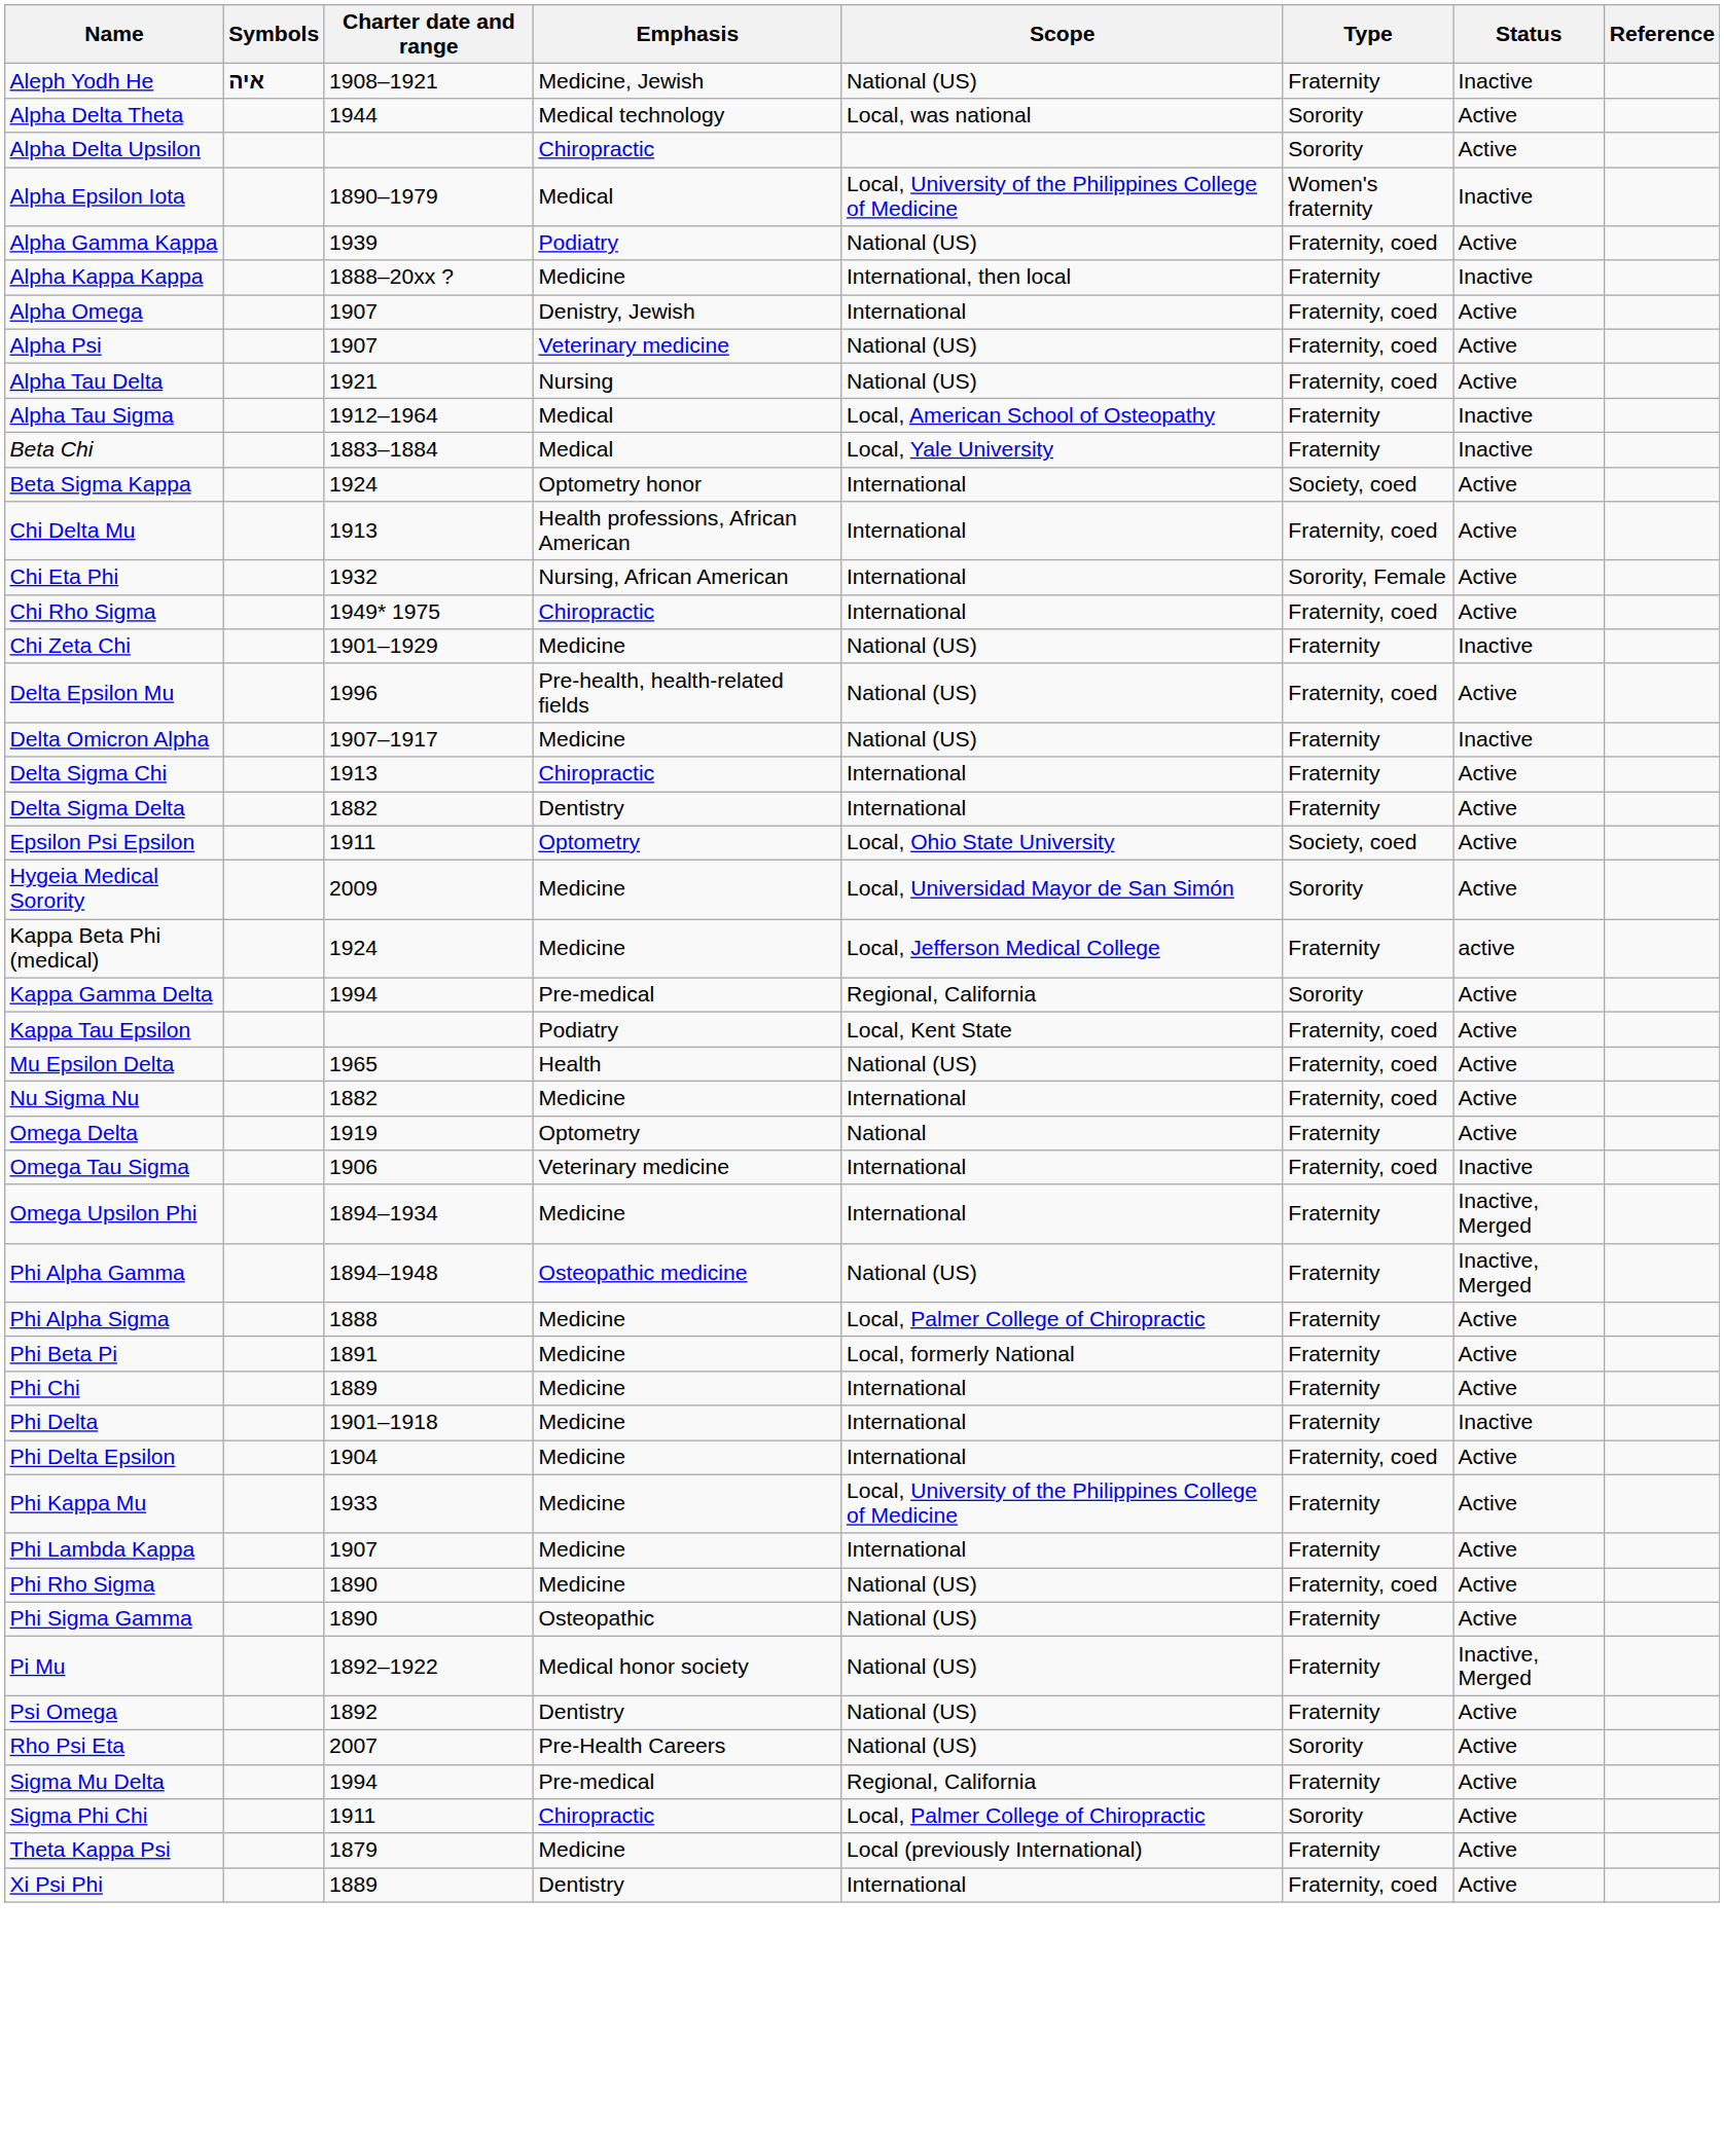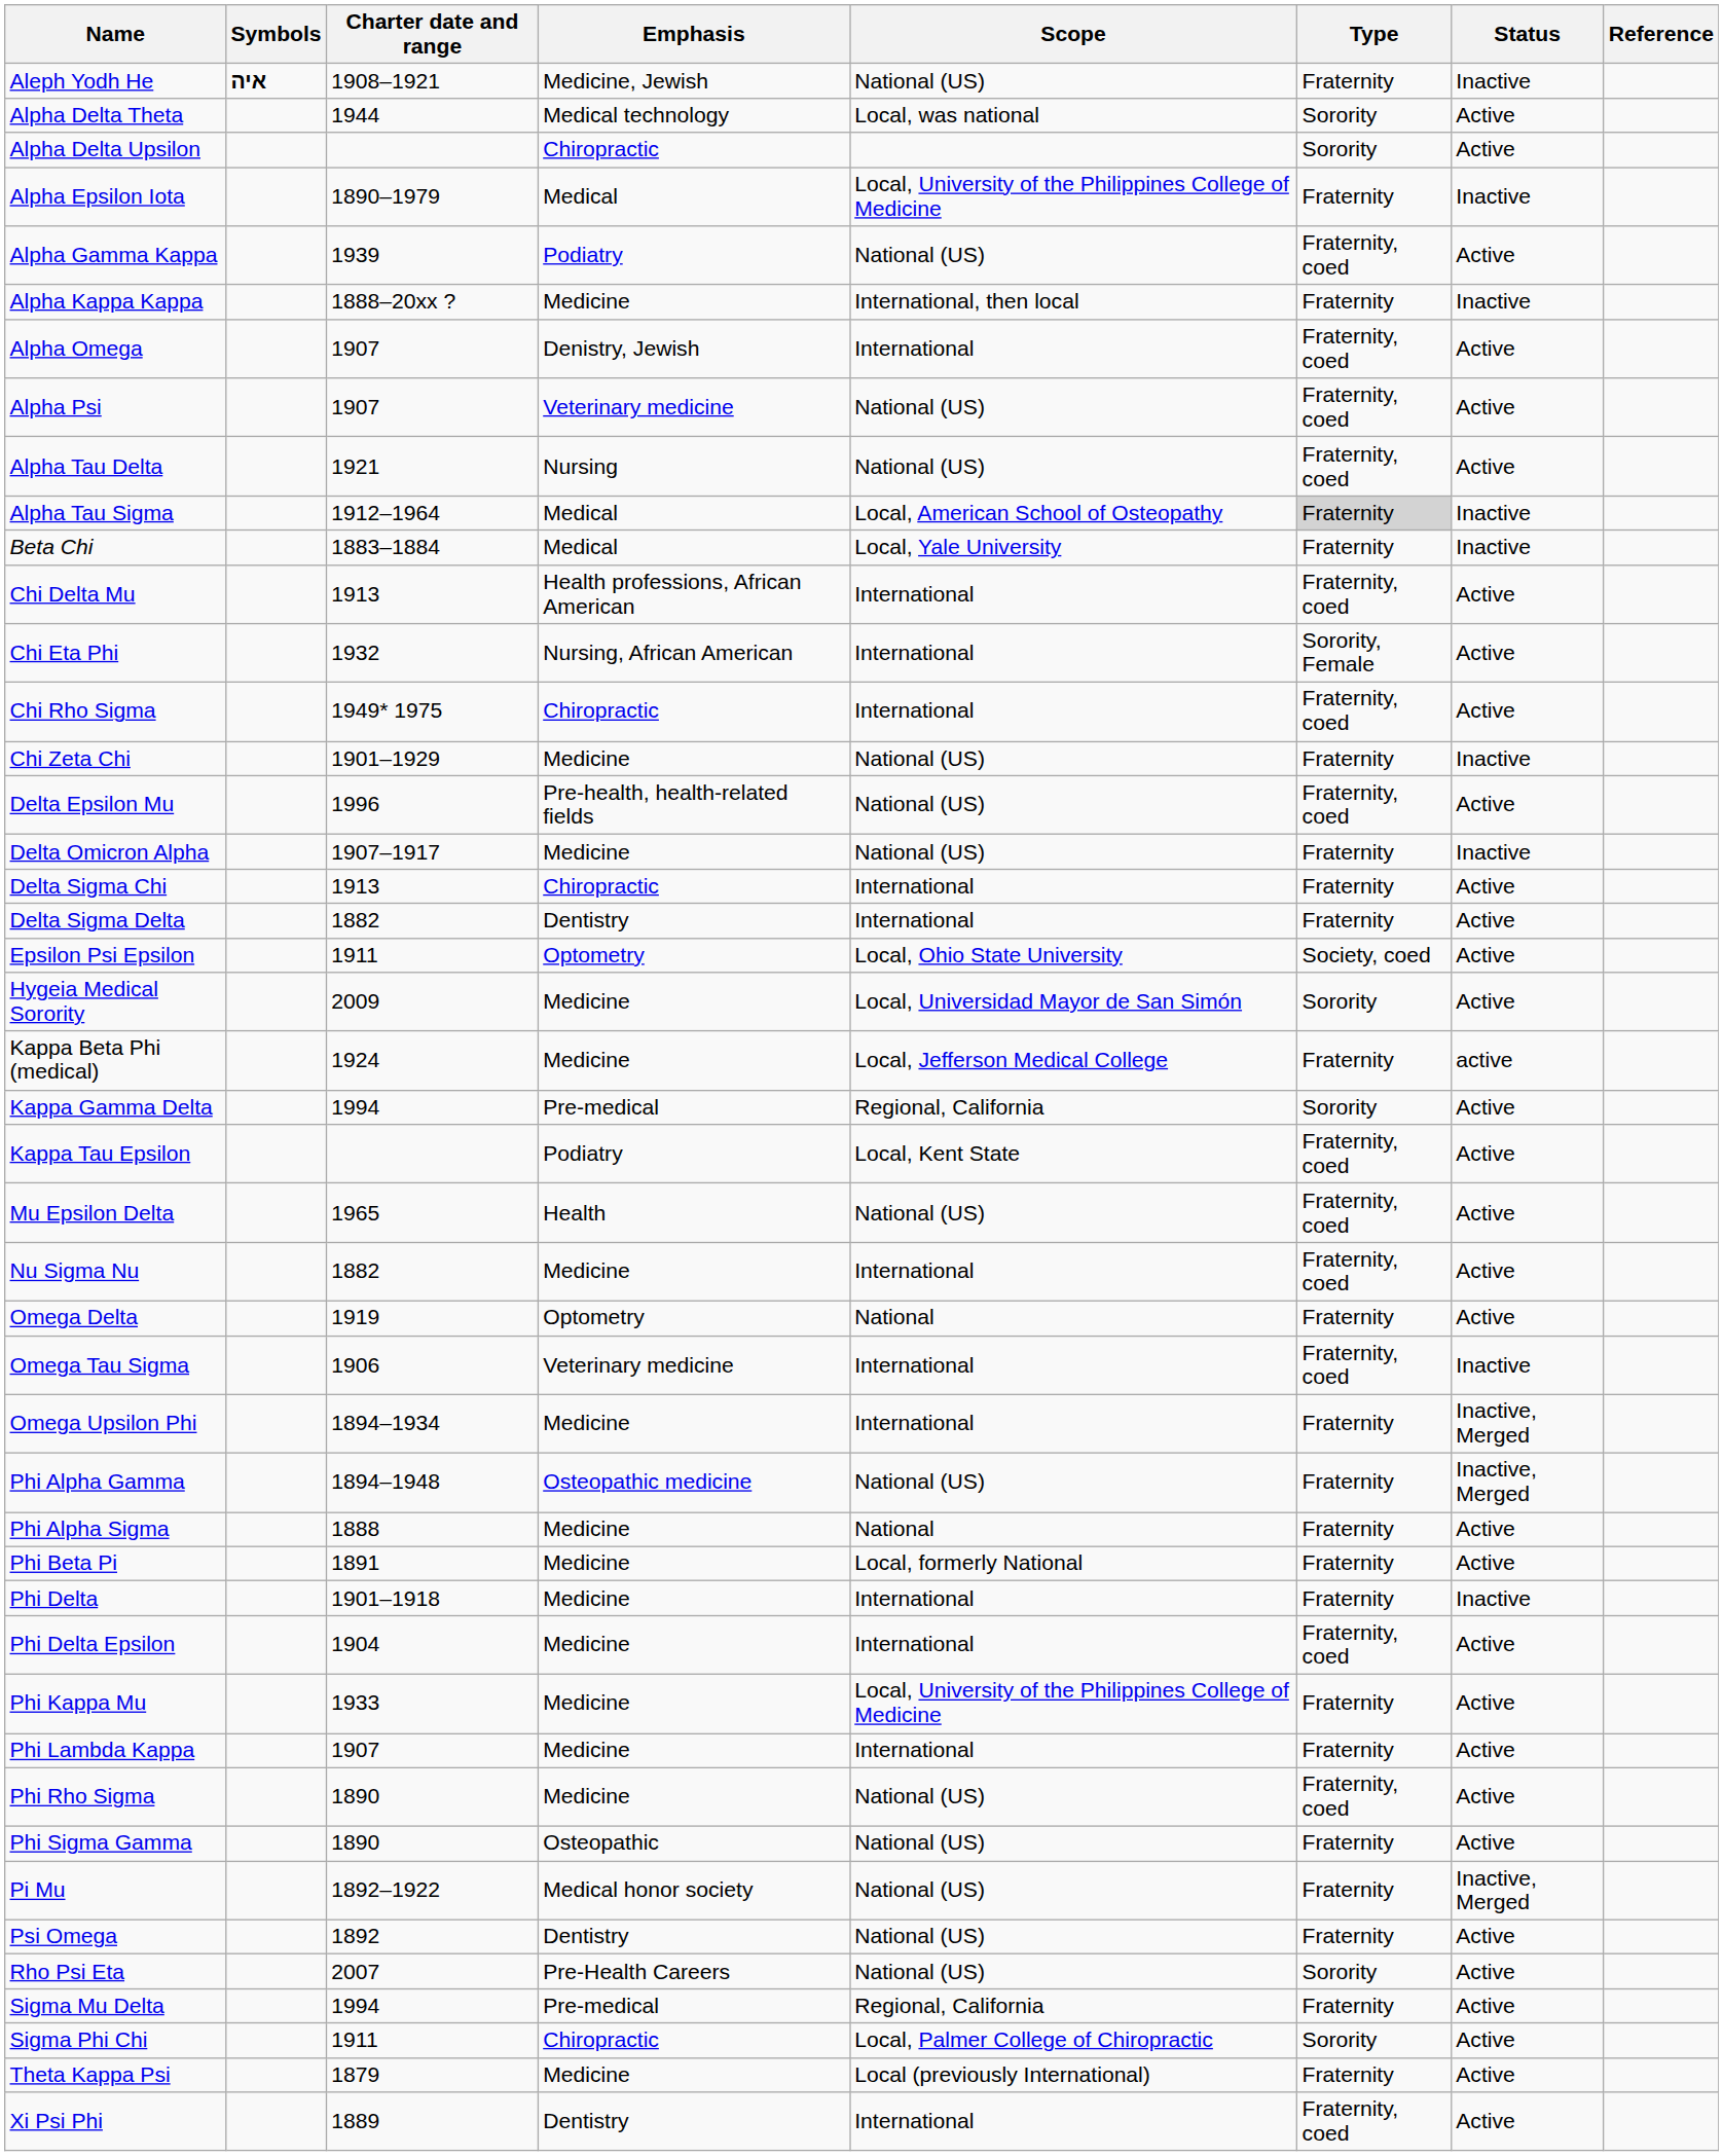 <table class="wikitable sortable" style="width:100%;">
 <tr>
 <th>Name</th>
 <th>Symbols</th>
 <th>Charter date and range</th>
 <th>Emphasis</th>
 <th>Scope</th>
 <th>Type</th>
 <th>Status</th>
 <th>Reference</th>
 </tr>
 <tr>
 <td><a href='#'>Aleph Yodh He</a></td>
 <td><strong>איה</strong></td>
 <td>1908–1921</td>
 <td>Medicine, Jewish</td>
 <td>National (US)</td>
 <td>Fraternity</td>
 <td>Inactive</td>
 <td></td>
 </tr>
 <tr>
 <td><a href='#'>Alpha Delta Theta</a></td>
 <td><strong></strong></td>
 <td>1944</td>
 <td>Medical technology</td>
 <td>Local, was national</td>
 <td>Sorority</td>
 <td>Active</td>
 <td></td>
 </tr>
 <tr>
 <td><a href='#'>Alpha Delta Upsilon</a></td>
 <td><strong></strong></td>
 <td></td>
 <td><a href='#'>Chiropractic</a></td>
 <td></td>
 <td>Sorority</td>
 <td>Active</td>
 <td></td>
 </tr>
 <tr>
 <td><a href='#'>Alpha Epsilon Iota</a></td>
 <td><strong></strong></td>
 <td>1890–1979</td>
 <td>Medical</td>
 <td>Local, <a href='#'>University of the Philippines College of Medicine</a></td>
-<td>Women's fraternity</td>
+<td>Fraternity</td>
 <td>Inactive</td>
 <td></td>
 </tr>
 <tr>
 <td><a href='#'>Alpha Gamma Kappa</a></td>
 <td><strong></strong></td>
 <td>1939</td>
 <td><a href='#'>Podiatry</a></td>
 <td>National (US)</td>
 <td>Fraternity, coed</td>
 <td>Active</td>
 <td></td>
 </tr>
 <tr>
 <td><a href='#'>Alpha Kappa Kappa</a></td>
 <td><strong></strong></td>
 <td>1888–20xx ?</td>
 <td>Medicine</td>
 <td>International, then local</td>
 <td>Fraternity</td>
 <td>Inactive</td>
 <td></td>
 </tr>
 <tr>
 <td><a href='#'>Alpha Omega</a></td>
 <td><strong></strong></td>
 <td>1907</td>
 <td>Denistry, Jewish</td>
 <td>International</td>
 <td>Fraternity, coed</td>
 <td>Active</td>
 <td></td>
 </tr>
 <tr>
 <td><a href='#'>Alpha Psi</a></td>
 <td><strong></strong></td>
 <td>1907</td>
 <td><a href='#'>Veterinary medicine</a></td>
 <td>National (US)</td>
 <td>Fraternity, coed</td>
 <td>Active</td>
 <td></td>
 </tr>
 <tr>
 <td><a href='#'>Alpha Tau Delta</a></td>
 <td><strong></strong></td>
 <td>1921</td>
 <td>Nursing</td>
 <td>National (US)</td>
 <td>Fraternity, coed</td>
 <td>Active</td>
 <td></td>
 </tr>
 <tr>
 <td><a href='#'>Alpha Tau Sigma</a></td>
 <td><strong></strong></td>
 <td>1912–1964</td>
 <td>Medical</td>
 <td>Local, <a href='#'>American School of Osteopathy</a></td>
-<td>Fraternity</td>
+<td style="background: lightgrey;">Fraternity</td>
 <td>Inactive</td>
 <td></td>
 </tr>
 <tr>
 <td><em>Beta Chi</em></td>
 <td></td>
 <td>1883–1884</td>
 <td>Medical</td>
 <td>Local, <a href='#'>Yale University</a></td>
 <td>Fraternity</td>
 <td>Inactive</td>
-<td></td>
-</tr>
-<tr>
-<td><a href='#'>Beta Sigma Kappa</a></td>
-<td><strong></strong></td>
-<td>1924</td>
-<td>Optometry honor</td>
-<td>International</td>
-<td>Society, coed</td>
-<td>Active</td>
 <td></td>
 </tr>
 <tr>
 <td><a href='#'>Chi Delta Mu</a></td>
 <td><strong></strong></td>
 <td>1913</td>
 <td>Health professions, African American</td>
 <td>International</td>
 <td>Fraternity, coed</td>
 <td>Active</td>
 <td></td>
 </tr>
 <tr>
 <td><a href='#'>Chi Eta Phi</a></td>
 <td><strong></strong></td>
 <td>1932</td>
 <td>Nursing, African American</td>
 <td>International</td>
 <td>Sorority, Female</td>
 <td>Active</td>
 <td></td>
 </tr>
 <tr>
 <td><a href='#'>Chi Rho Sigma</a></td>
 <td><strong></strong></td>
 <td>1949* 1975</td>
 <td><a href='#'>Chiropractic</a></td>
 <td>International</td>
 <td>Fraternity, coed</td>
 <td>Active</td>
 <td></td>
 </tr>
 <tr>
 <td><a href='#'>Chi Zeta Chi</a></td>
 <td><strong></strong></td>
 <td>1901–1929</td>
 <td>Medicine</td>
 <td>National (US)</td>
 <td>Fraternity</td>
 <td>Inactive</td>
 <td></td>
 </tr>
 <tr>
 <td><a href='#'>Delta Epsilon Mu</a></td>
 <td><strong></strong></td>
 <td>1996</td>
 <td>Pre-health, health-related fields</td>
 <td>National (US)</td>
 <td>Fraternity, coed</td>
 <td>Active</td>
 <td></td>
 </tr>
 <tr>
 <td><a href='#'>Delta Omicron Alpha</a></td>
 <td><strong></strong></td>
 <td>1907–1917</td>
 <td>Medicine</td>
 <td>National (US)</td>
 <td>Fraternity</td>
 <td>Inactive</td>
 <td></td>
 </tr>
 <tr>
 <td><a href='#'>Delta Sigma Chi</a></td>
 <td><strong></strong></td>
 <td>1913</td>
 <td><a href='#'>Chiropractic</a></td>
 <td>International</td>
 <td>Fraternity</td>
 <td>Active</td>
 <td></td>
 </tr>
 <tr>
 <td><a href='#'>Delta Sigma Delta</a></td>
 <td><strong></strong></td>
 <td>1882</td>
 <td>Dentistry</td>
 <td>International</td>
 <td>Fraternity</td>
 <td>Active</td>
 <td></td>
 </tr>
 <tr>
 <td><a href='#'>Epsilon Psi Epsilon</a></td>
 <td><strong></strong></td>
 <td>1911</td>
 <td><a href='#'>Optometry</a></td>
 <td>Local, <a href='#'>Ohio State University</a></td>
 <td>Society, coed</td>
 <td>Active</td>
 <td></td>
 </tr>
 <tr>
 <td><a href='#'>Hygeia Medical Sorority</a></td>
 <td><strong></strong></td>
 <td>2009</td>
 <td>Medicine</td>
 <td>Local, <a href='#'>Universidad Mayor de San Simón</a></td>
 <td>Sorority</td>
 <td>Active</td>
 <td></td>
 </tr>
 <tr>
 <td>Kappa Beta Phi (medical)</td>
 <td><strong></strong></td>
 <td>1924</td>
 <td>Medicine</td>
 <td>Local, <a href='#'>Jefferson Medical College</a></td>
 <td>Fraternity</td>
 <td>active</td>
 <td></td>
 </tr>
 <tr>
 <td><a href='#'>Kappa Gamma Delta</a></td>
 <td><strong></strong></td>
 <td>1994</td>
 <td>Pre-medical</td>
 <td>Regional, California</td>
 <td>Sorority</td>
 <td>Active</td>
 <td></td>
 </tr>
 <tr>
 <td><a href='#'>Kappa Tau Epsilon</a></td>
 <td><strong></strong></td>
 <td></td>
 <td>Podiatry</td>
 <td>Local, Kent State</td>
 <td>Fraternity, coed</td>
 <td>Active</td>
 <td></td>
 </tr>
 <tr>
 <td><a href='#'>Mu Epsilon Delta</a></td>
 <td><strong></strong></td>
 <td>1965</td>
 <td>Health</td>
 <td>National (US)</td>
 <td>Fraternity, coed</td>
 <td>Active</td>
 <td></td>
 </tr>
 <tr>
 <td><a href='#'>Nu Sigma Nu</a></td>
 <td><strong></strong></td>
 <td>1882</td>
 <td>Medicine</td>
 <td>International</td>
 <td>Fraternity, coed</td>
 <td>Active</td>
 <td></td>
 </tr>
 <tr>
 <td><a href='#'>Omega Delta</a></td>
 <td><strong></strong></td>
 <td>1919</td>
 <td>Optometry</td>
 <td>National</td>
 <td>Fraternity</td>
 <td>Active</td>
 <td></td>
 </tr>
 <tr>
 <td><a href='#'>Omega Tau Sigma</a></td>
 <td><strong></strong></td>
 <td>1906</td>
 <td>Veterinary medicine</td>
 <td>International</td>
 <td>Fraternity, coed</td>
 <td>Inactive</td>
 <td></td>
 </tr>
 <tr>
 <td><a href='#'>Omega Upsilon Phi</a></td>
 <td><strong></strong></td>
 <td>1894–1934</td>
 <td>Medicine</td>
 <td>International</td>
 <td>Fraternity</td>
 <td>Inactive, Merged</td>
 <td></td>
 </tr>
 <tr>
 <td><a href='#'>Phi Alpha Gamma</a></td>
 <td><strong></strong></td>
 <td>1894–1948</td>
 <td><a href='#'>Osteopathic medicine</a></td>
 <td>National (US)</td>
 <td>Fraternity</td>
 <td>Inactive, Merged</td>
 <td></td>
 </tr>
 <tr>
 <td><a href='#'>Phi Alpha Sigma</a></td>
 <td><strong></strong></td>
 <td>1888</td>
 <td>Medicine</td>
-<td>Local, <a href='#'>Palmer College of Chiropractic</a></td>
+<td>National</td>
 <td>Fraternity</td>
 <td>Active</td>
 <td></td>
 </tr>
 <tr>
 <td><a href='#'>Phi Beta Pi</a></td>
 <td><strong></strong></td>
 <td>1891</td>
 <td>Medicine</td>
 <td>Local, formerly National</td>
-<td>Fraternity</td>
-<td>Active</td>
-<td></td>
-</tr>
-<tr>
-<td><a href='#'>Phi Chi</a></td>
-<td><strong></strong></td>
-<td>1889</td>
-<td>Medicine</td>
-<td>International</td>
 <td>Fraternity</td>
 <td>Active</td>
 <td></td>
 </tr>
 <tr>
 <td><a href='#'>Phi Delta</a></td>
 <td><strong></strong></td>
 <td>1901–1918</td>
 <td>Medicine</td>
 <td>International</td>
 <td>Fraternity</td>
 <td>Inactive</td>
 <td></td>
 </tr>
 <tr>
 <td><a href='#'>Phi Delta Epsilon</a></td>
 <td><strong></strong></td>
 <td>1904</td>
 <td>Medicine</td>
 <td>International</td>
 <td>Fraternity, coed</td>
 <td>Active</td>
 <td></td>
 </tr>
 <tr>
 <td><a href='#'>Phi Kappa Mu</a></td>
 <td><strong></strong></td>
 <td>1933</td>
 <td>Medicine</td>
 <td>Local, <a href='#'>University of the Philippines College of Medicine</a></td>
 <td>Fraternity</td>
 <td>Active</td>
 <td></td>
 </tr>
 <tr>
 <td><a href='#'>Phi Lambda Kappa</a></td>
 <td><strong></strong></td>
 <td>1907</td>
 <td>Medicine</td>
 <td>International</td>
 <td>Fraternity</td>
 <td>Active</td>
 <td></td>
 </tr>
 <tr>
 <td><a href='#'>Phi Rho Sigma</a></td>
 <td><strong></strong></td>
 <td>1890</td>
 <td>Medicine</td>
 <td>National (US)</td>
 <td>Fraternity, coed</td>
 <td>Active</td>
 <td></td>
 </tr>
 <tr>
 <td><a href='#'>Phi Sigma Gamma</a></td>
 <td><strong></strong></td>
 <td>1890</td>
 <td>Osteopathic</td>
 <td>National (US)</td>
 <td>Fraternity</td>
 <td>Active</td>
 <td></td>
 </tr>
 <tr>
 <td><a href='#'>Pi Mu</a></td>
 <td><strong></strong></td>
 <td>1892–1922</td>
 <td>Medical honor society</td>
 <td>National (US)</td>
 <td>Fraternity</td>
 <td>Inactive, Merged</td>
 <td></td>
 </tr>
 <tr>
 <td><a href='#'>Psi Omega</a></td>
 <td><strong></strong></td>
 <td>1892</td>
 <td>Dentistry</td>
 <td>National (US)</td>
 <td>Fraternity</td>
 <td>Active</td>
 <td></td>
 </tr>
 <tr>
 <td><a href='#'>Rho Psi Eta</a></td>
 <td><strong></strong></td>
 <td>2007</td>
 <td>Pre-Health Careers</td>
 <td>National (US)</td>
 <td>Sorority</td>
 <td>Active</td>
 <td></td>
 </tr>
 <tr>
 <td><a href='#'>Sigma Mu Delta</a></td>
 <td><strong></strong></td>
 <td>1994</td>
 <td>Pre-medical</td>
 <td>Regional, California</td>
 <td>Fraternity</td>
 <td>Active</td>
 <td></td>
 </tr>
 <tr>
 <td><a href='#'>Sigma Phi Chi</a></td>
 <td><strong></strong></td>
 <td>1911</td>
 <td><a href='#'>Chiropractic</a></td>
 <td>Local, <a href='#'>Palmer College of Chiropractic</a></td>
 <td>Sorority</td>
 <td>Active</td>
 <td></td>
 </tr>
 <tr>
 <td><a href='#'>Theta Kappa Psi</a></td>
 <td><strong></strong></td>
 <td>1879</td>
 <td>Medicine</td>
 <td>Local (previously International)</td>
 <td>Fraternity</td>
 <td>Active</td>
 <td></td>
 </tr>
 <tr>
 <td><a href='#'>Xi Psi Phi</a></td>
 <td><strong></strong></td>
 <td>1889</td>
 <td>Dentistry</td>
 <td>International</td>
 <td>Fraternity, coed</td>
 <td>Active</td>
 <td></td>
 </tr>
 </table>
